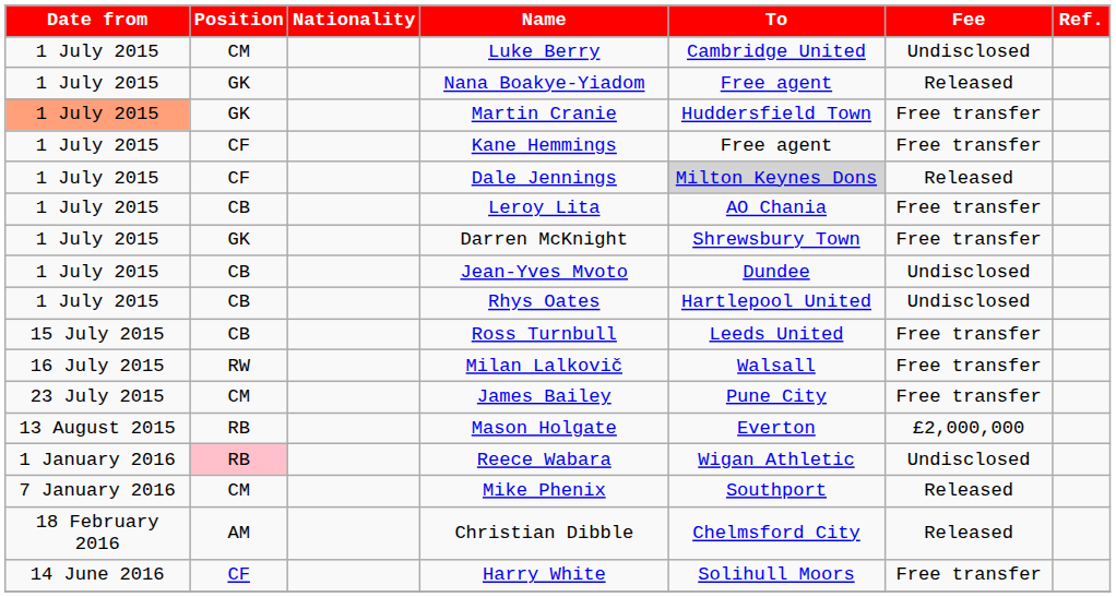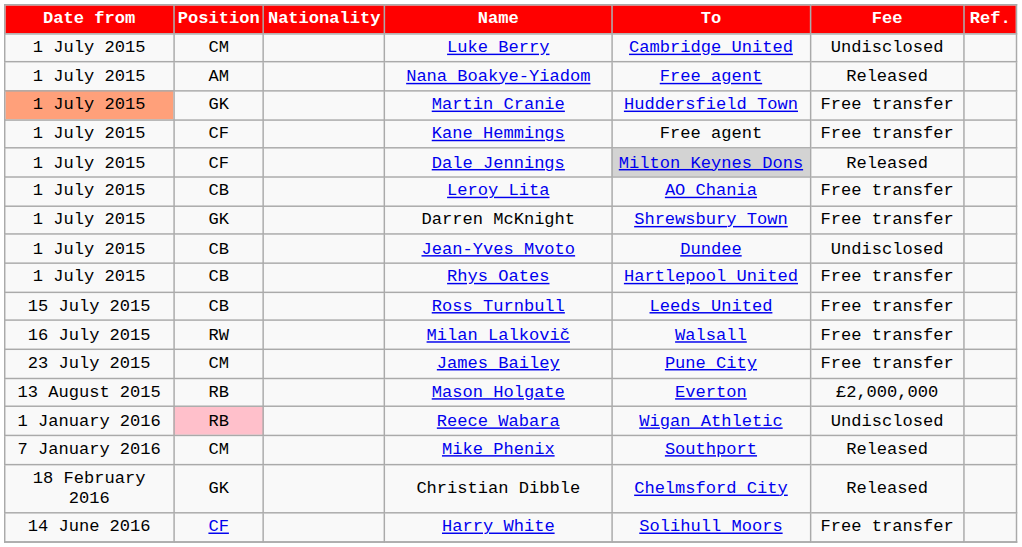 <table class="wikitable"  style="text-align:center; font-size:90%; ">
 <tr>
 <th style="background:#FF0000; color:white; width:110px;">Date from</th>
 <th style="background:#FF0000; color:white; width:50px;">Position</th>
 <th style="background:#FF0000; color:white; width:50px;">Nationality</th>
 <th style="background:#FF0000; color:white; width:150px;">Name</th>
 <th style="background:#FF0000; color:white; width:130px;">To</th>
 <th style="background:#FF0000; color:white; width:100px;">Fee</th>
 <th style="background:#FF0000; color:white; width:30px;">Ref.</th>
 </tr>
 <tr>
 <td>1 July 2015</td>
 <td>CM</td>
 <td></td>
 <td><a href='#'>Luke Berry</a></td>
 <td><a href='#'>Cambridge United</a></td>
 <td>Undisclosed</td>
 <td></td>
 </tr>
 <tr>
 <td>1 July 2015</td>
-<td>GK</td>
+<td>AM</td>
 <td></td>
 <td><a href='#'>Nana Boakye-Yiadom</a></td>
 <td><a href='#'>Free agent</a></td>
 <td>Released</td>
 <td></td>
 </tr>
 <tr>
 <td style="background: lightsalmon;">1 July 2015</td>
 <td>GK</td>
 <td></td>
 <td><a href='#'>Martin Cranie</a></td>
 <td><a href='#'>Huddersfield Town</a></td>
 <td>Free transfer</td>
 <td></td>
 </tr>
 <tr>
 <td>1 July 2015</td>
 <td>CF</td>
 <td></td>
 <td><a href='#'>Kane Hemmings</a></td>
 <td>Free agent</td>
 <td>Free transfer</td>
 <td></td>
 </tr>
 <tr>
 <td>1 July 2015</td>
 <td>CF</td>
 <td></td>
 <td><a href='#'>Dale Jennings</a></td>
 <td style="background: lightgrey;"><a href='#'>Milton Keynes Dons</a></td>
 <td>Released</td>
 <td></td>
 </tr>
 <tr>
 <td>1 July 2015</td>
 <td>CB</td>
 <td></td>
 <td><a href='#'>Leroy Lita</a></td>
 <td><a href='#'>AO Chania</a></td>
 <td>Free transfer</td>
 <td></td>
 </tr>
 <tr>
 <td>1 July 2015</td>
 <td>GK</td>
 <td></td>
 <td>Darren McKnight</td>
 <td><a href='#'>Shrewsbury Town</a></td>
 <td>Free transfer</td>
 <td></td>
 </tr>
 <tr>
 <td>1 July 2015</td>
 <td>CB</td>
 <td></td>
 <td><a href='#'>Jean-Yves Mvoto</a></td>
 <td><a href='#'>Dundee</a></td>
 <td>Undisclosed</td>
 <td></td>
 </tr>
 <tr>
 <td>1 July 2015</td>
 <td>CB</td>
 <td></td>
 <td><a href='#'>Rhys Oates</a></td>
 <td><a href='#'>Hartlepool United</a></td>
-<td>Undisclosed</td>
+<td>Free transfer</td>
 <td></td>
 </tr>
 <tr>
 <td>15 July 2015</td>
 <td>CB</td>
 <td></td>
 <td><a href='#'>Ross Turnbull</a></td>
 <td><a href='#'>Leeds United</a></td>
 <td>Free transfer</td>
 <td></td>
 </tr>
 <tr>
 <td>16 July 2015</td>
 <td>RW</td>
 <td></td>
 <td><a href='#'>Milan Lalkovič</a></td>
 <td><a href='#'>Walsall</a></td>
 <td>Free transfer</td>
 <td></td>
 </tr>
 <tr>
 <td>23 July 2015</td>
 <td>CM</td>
 <td></td>
 <td><a href='#'>James Bailey</a></td>
 <td><a href='#'>Pune City</a></td>
 <td>Free transfer</td>
 <td></td>
 </tr>
 <tr>
 <td>13 August 2015</td>
 <td>RB</td>
 <td></td>
 <td><a href='#'>Mason Holgate</a></td>
 <td><a href='#'>Everton</a></td>
 <td>£2,000,000</td>
 <td></td>
 </tr>
 <tr>
 <td>1 January 2016</td>
 <td style="background: pink;">RB</td>
 <td></td>
 <td><a href='#'>Reece Wabara</a></td>
 <td><a href='#'>Wigan Athletic</a></td>
 <td>Undisclosed</td>
 <td></td>
 </tr>
 <tr>
 <td>7 January 2016</td>
 <td>CM</td>
 <td></td>
 <td><a href='#'>Mike Phenix</a></td>
 <td><a href='#'>Southport</a></td>
 <td>Released</td>
 <td></td>
 </tr>
 <tr>
 <td>18 February 2016</td>
-<td>AM</td>
+<td>GK</td>
 <td></td>
 <td>Christian Dibble</td>
 <td><a href='#'>Chelmsford City</a></td>
 <td>Released</td>
 <td></td>
 </tr>
 <tr>
 <td>14 June 2016</td>
 <td><a href='#'>CF</a></td>
 <td></td>
 <td><a href='#'>Harry White</a></td>
 <td><a href='#'>Solihull Moors</a></td>
 <td>Free transfer</td>
 <td></td>
 </tr>
 <tr>
 </tr>
 </table>
